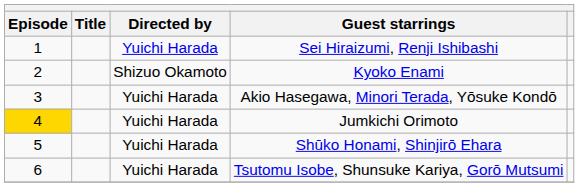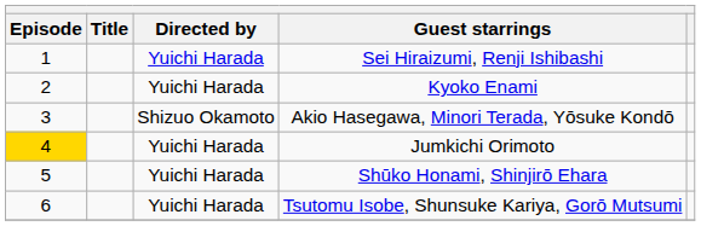 <table class="wikitable" style="text-align: center;">
 <tr>
 <th colspan="5"></th>
 </tr>
 <tr>
 <th>Episode</th>
 <th>Title</th>
 <th>Directed by</th>
 <th>Guest starrings</th>
 <th></th>
 </tr>
 <tr>
 <td>1</td>
 <td></td>
 <td><a href='#'>Yuichi Harada</a></td>
 <td><a href='#'>Sei Hiraizumi</a>, <a href='#'>Renji Ishibashi</a></td>
 <td></td>
 </tr>
 <tr>
 <td>2</td>
 <td></td>
-<td>Shizuo Okamoto</td>
+<td>Yuichi Harada</td>
 <td><a href='#'>Kyoko Enami</a></td>
 <td></td>
 </tr>
 <tr>
 <td>3</td>
 <td></td>
-<td>Yuichi Harada</td>
+<td>Shizuo Okamoto</td>
 <td>Akio Hasegawa, <a href='#'>Minori Terada</a>, Yōsuke Kondō</td>
 <td></td>
 </tr>
 <tr>
 <td style="background: gold;">4</td>
 <td></td>
 <td>Yuichi Harada</td>
 <td>Jumkichi Orimoto</td>
 <td></td>
 </tr>
 <tr>
 <td>5</td>
 <td></td>
 <td>Yuichi Harada</td>
 <td><a href='#'>Shūko Honami</a>, <a href='#'>Shinjirō Ehara</a></td>
 <td></td>
 </tr>
 <tr>
 <td>6</td>
 <td></td>
 <td>Yuichi Harada</td>
 <td><a href='#'>Tsutomu Isobe</a>, Shunsuke Kariya, <a href='#'>Gorō Mutsumi</a></td>
 <td></td>
 </tr>
 <tr>
 </tr>
 </table>
